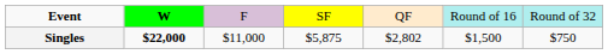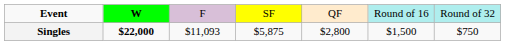 <table class=wikitable style=font-size:95%;text-align:center>
 <tr>
 <td style="width:130px"><strong>Event</strong></td>
 <td style="width:85px; background:lime"><strong>W</strong></td>
 <td style="width:85px; background:thistle">F</td>
 <td style="width:85px; background:#ffff00">SF</td>
 <td style="width:85px; background:#ffebcd">QF</td>
 <td style="width:85px; background:#afeeee">Round of 16</td>
 <td style="width:85px; background:#afeeee">Round of 32</td>
 </tr>
 <tr>
 <th style=background:#f3f3f3>Singles </th>
 <td><strong>$22,000</strong></td>
-<td>$11,000</td>
+<td>$11,093</td>
 <td>$5,875</td>
-<td>$2,802</td>
+<td>$2,800</td>
 <td>$1,500</td>
 <td>$750</td>
 </tr>
 </table>
